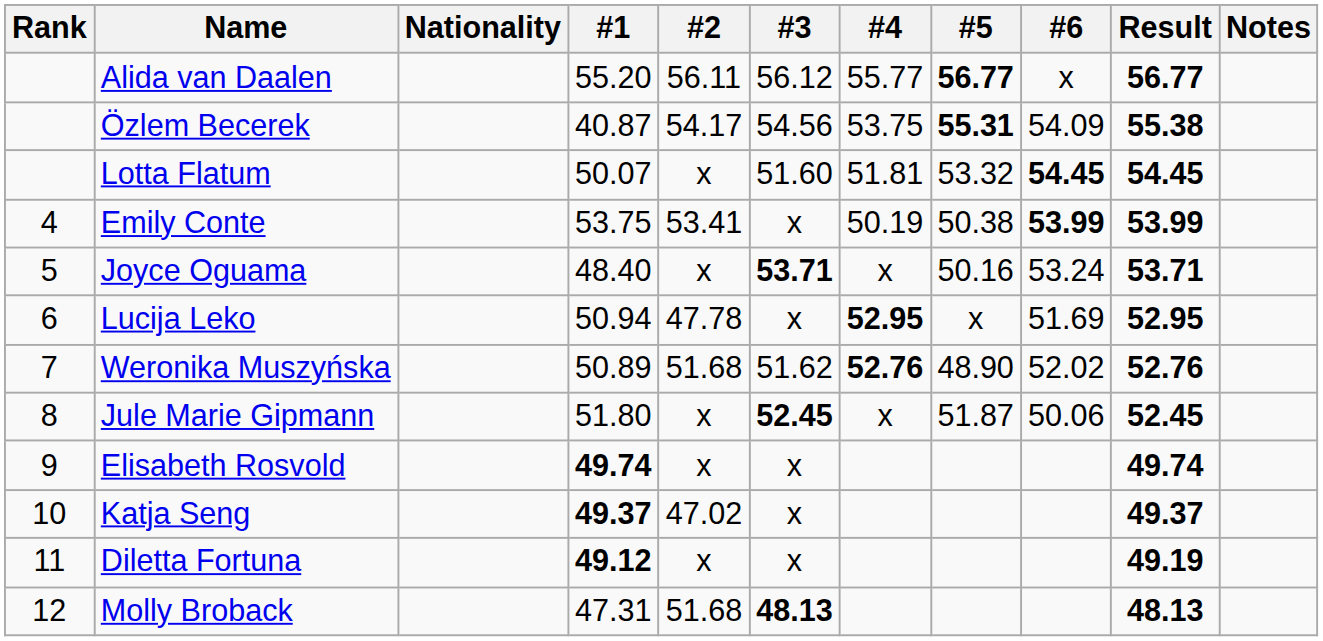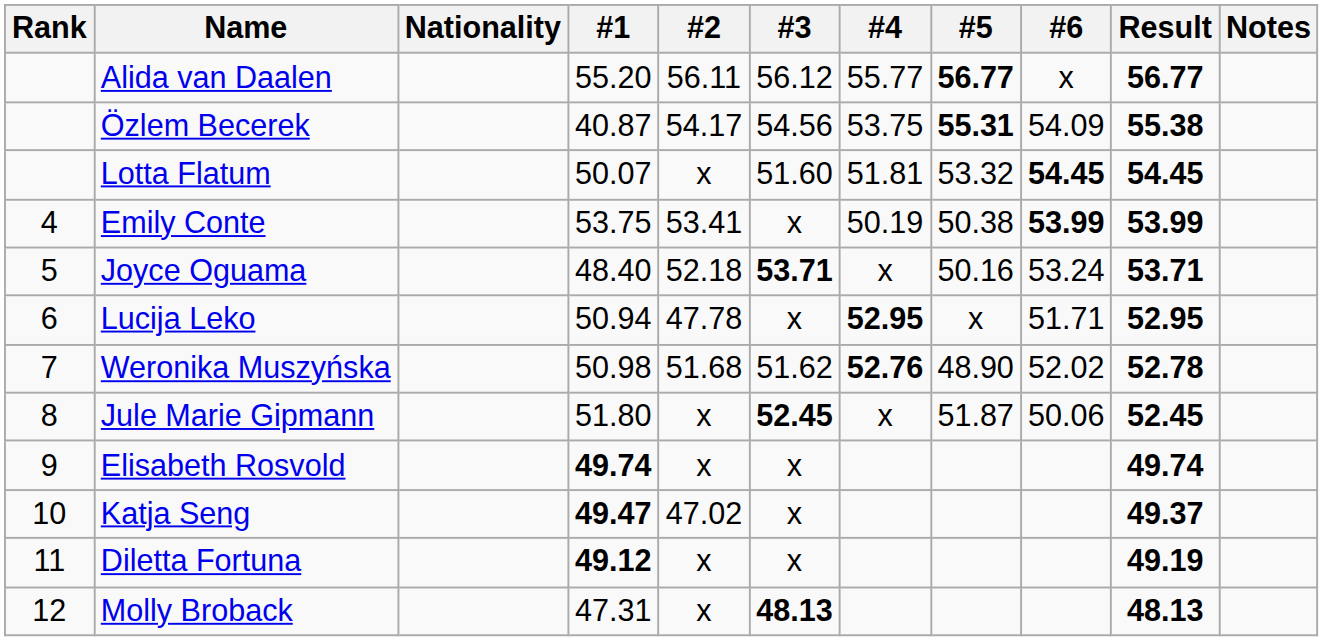 <table class="wikitable sortable" style="text-align:center">
 <tr>
 <th>Rank</th>
 <th>Name</th>
 <th>Nationality</th>
 <th>#1</th>
 <th>#2</th>
 <th>#3</th>
 <th>#4</th>
 <th>#5</th>
 <th>#6</th>
 <th>Result</th>
 <th>Notes</th>
 </tr>
 <tr>
 <td></td>
 <td align=left><a href='#'>Alida van Daalen</a></td>
 <td align=left></td>
 <td>55.20</td>
 <td>56.11</td>
 <td>56.12</td>
 <td>55.77</td>
 <td><strong>56.77</strong></td>
 <td>x</td>
 <td><strong>56.77</strong></td>
 <td></td>
 </tr>
 <tr>
 <td></td>
 <td align=left><a href='#'>Özlem Becerek</a></td>
 <td align=left></td>
 <td>40.87</td>
 <td>54.17</td>
 <td>54.56</td>
 <td>53.75</td>
 <td><strong>55.31</strong></td>
 <td>54.09</td>
 <td><strong>55.38</strong></td>
 <td></td>
 </tr>
 <tr>
 <td></td>
 <td align=left><a href='#'>Lotta Flatum</a></td>
 <td align=left></td>
 <td>50.07</td>
 <td>x</td>
 <td>51.60</td>
 <td>51.81</td>
 <td>53.32</td>
 <td><strong>54.45</strong></td>
 <td><strong>54.45</strong></td>
 <td></td>
 </tr>
 <tr>
 <td>4</td>
 <td align=left><a href='#'>Emily Conte</a></td>
 <td align=left></td>
 <td>53.75</td>
 <td>53.41</td>
 <td>x</td>
 <td>50.19</td>
 <td>50.38</td>
 <td><strong>53.99</strong></td>
 <td><strong>53.99</strong></td>
 <td></td>
 </tr>
 <tr>
 <td>5</td>
 <td align=left><a href='#'>Joyce Oguama</a></td>
 <td align=left></td>
 <td>48.40</td>
-<td>x</td>
+<td>52.18</td>
 <td><strong>53.71</strong></td>
 <td>x</td>
 <td>50.16</td>
 <td>53.24</td>
 <td><strong>53.71</strong></td>
 <td></td>
 </tr>
 <tr>
 <td>6</td>
 <td align=left><a href='#'>Lucija Leko</a></td>
 <td align=left></td>
 <td>50.94</td>
 <td>47.78</td>
 <td>x</td>
 <td><strong>52.95</strong></td>
 <td>x</td>
-<td>51.69</td>
+<td>51.71</td>
 <td><strong>52.95</strong></td>
 <td></td>
 </tr>
 <tr>
 <td>7</td>
 <td align=left><a href='#'>Weronika Muszyńska</a></td>
 <td align=left></td>
-<td>50.89</td>
+<td>50.98</td>
 <td>51.68</td>
 <td>51.62</td>
 <td><strong>52.76</strong></td>
 <td>48.90</td>
 <td>52.02</td>
-<td><strong>52.76</strong></td>
+<td><strong>52.78</strong></td>
 <td></td>
 </tr>
 <tr>
 <td>8</td>
 <td align=left><a href='#'>Jule Marie Gipmann</a></td>
 <td align=left></td>
 <td>51.80</td>
 <td>x</td>
 <td><strong>52.45</strong></td>
 <td>x</td>
 <td>51.87</td>
 <td>50.06</td>
 <td><strong>52.45</strong></td>
 <td></td>
 </tr>
 <tr>
 <td>9</td>
 <td align=left><a href='#'>Elisabeth Rosvold</a></td>
 <td align=left></td>
 <td><strong>49.74</strong></td>
 <td>x</td>
 <td>x</td>
 <td></td>
 <td></td>
 <td></td>
 <td><strong>49.74</strong></td>
 <td></td>
 </tr>
 <tr>
 <td>10</td>
 <td align=left><a href='#'>Katja Seng</a></td>
 <td align=left></td>
-<td><strong>49.37</strong></td>
+<td><strong>49.47</strong></td>
 <td>47.02</td>
 <td>x</td>
 <td></td>
 <td></td>
 <td></td>
 <td><strong>49.37</strong></td>
 <td></td>
 </tr>
 <tr>
 <td>11</td>
 <td align=left><a href='#'>Diletta Fortuna</a></td>
 <td align=left></td>
 <td><strong>49.12</strong></td>
 <td>x</td>
 <td>x</td>
 <td></td>
 <td></td>
 <td></td>
 <td><strong>49.19</strong></td>
 <td></td>
 </tr>
 <tr>
 <td>12</td>
 <td align=left><a href='#'>Molly Broback</a></td>
 <td align=left></td>
 <td>47.31</td>
-<td>51.68</td>
+<td>x</td>
 <td><strong>48.13</strong></td>
 <td></td>
 <td></td>
 <td></td>
 <td><strong>48.13</strong></td>
 <td></td>
 </tr>
 </table>
